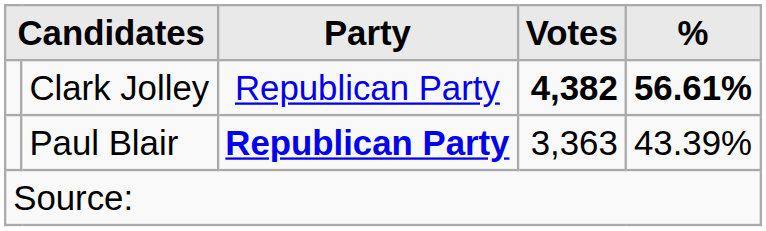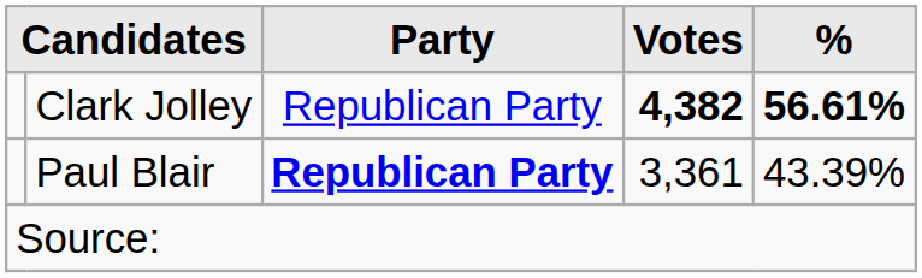 <table class=wikitable style="font-size:95%; text-align:right;">
 <tr>
 <th style="background-color:#E9E9E9" align=center colspan=2>Candidates</th>
 <th style="background-color:#E9E9E9" align=center>Party</th>
 <th style="background-color:#E9E9E9" align=center>Votes</th>
 <th style="background-color:#E9E9E9" align=center>%</th>
 </tr>
 <tr>
 <td></td>
 <td align=left>Clark Jolley</td>
 <td align=center><a href='#'>Republican Party</a></td>
 <td><strong>4,382</strong></td>
 <td><strong>56.61%</strong></td>
 </tr>
 <tr>
 <td></td>
 <td align=left>Paul Blair</td>
 <td align=center><strong><a href='#'>Republican Party</a></strong></td>
-<td>3,363</td>
+<td>3,361</td>
 <td>43.39%</td>
 </tr>
 <tr>
 <td align="left" colspan=6>Source:</td>
 </tr>
 </table>
